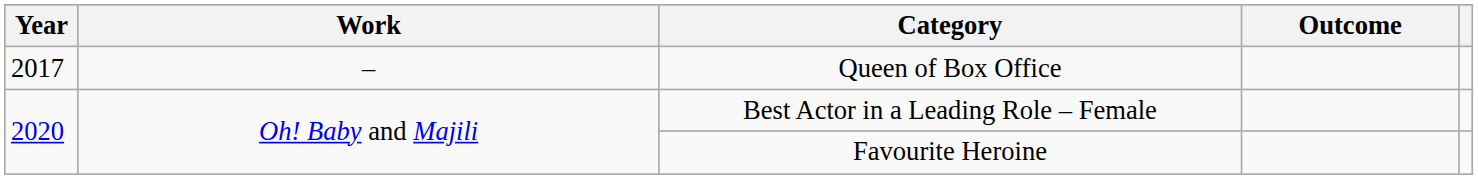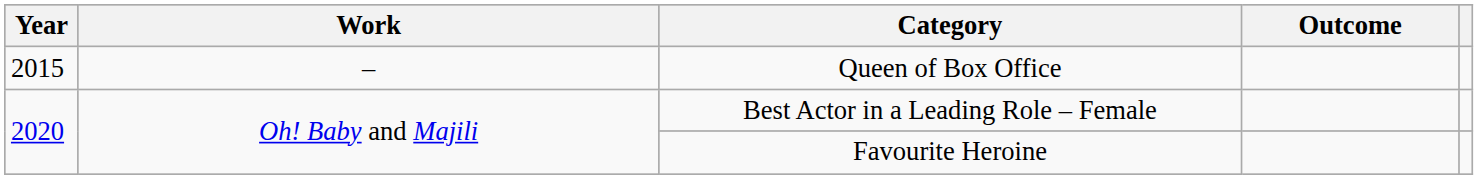 <table class="wikitable" style="width:70%;">
 <tr>
 <th width="5%">Year</th>
 <th style="width:40%;">Work</th>
 <th style="width:40%;">Category</th>
 <th style="width:15%;">Outcome</th>
 <th scope="col" style="width:5%;"></th>
 </tr>
 <tr>
-<td style="text-align:left;">2017</td>
+<td style="text-align:left;">2015</td>
 <td style="text-align:center;">–</td>
 <td style="text-align:center;">Queen of Box Office</td>
 <td></td>
 <td></td>
 </tr>
 <tr>
 <td rowspan="2" style="text-align:left;"><a href='#'>2020</a></td>
 <td rowspan="2" style="text-align:center;"><em><a href='#'>Oh! Baby</a></em> and <em><a href='#'>Majili</a></em></td>
 <td style="text-align:center;">Best Actor in a Leading Role – Female</td>
 <td></td>
 <td></td>
 </tr>
 <tr>
 <td style="text-align:center;">Favourite Heroine</td>
 <td></td>
 <td></td>
 </tr>
 </table>
